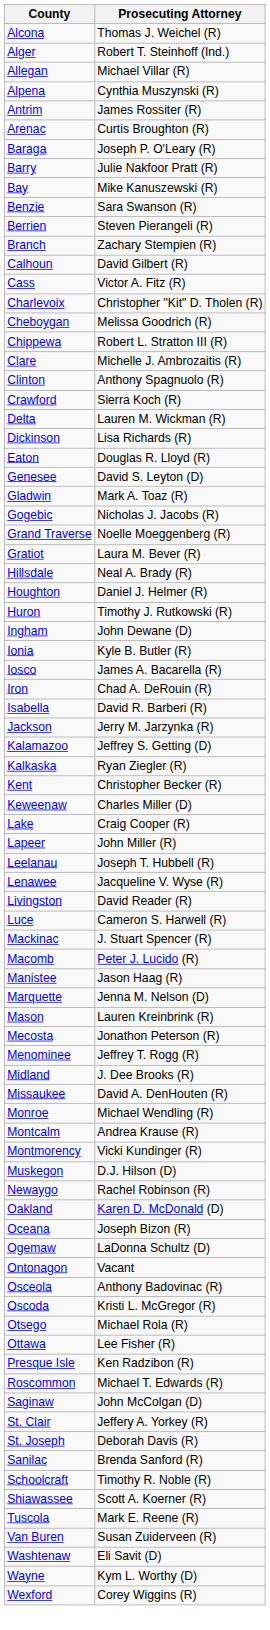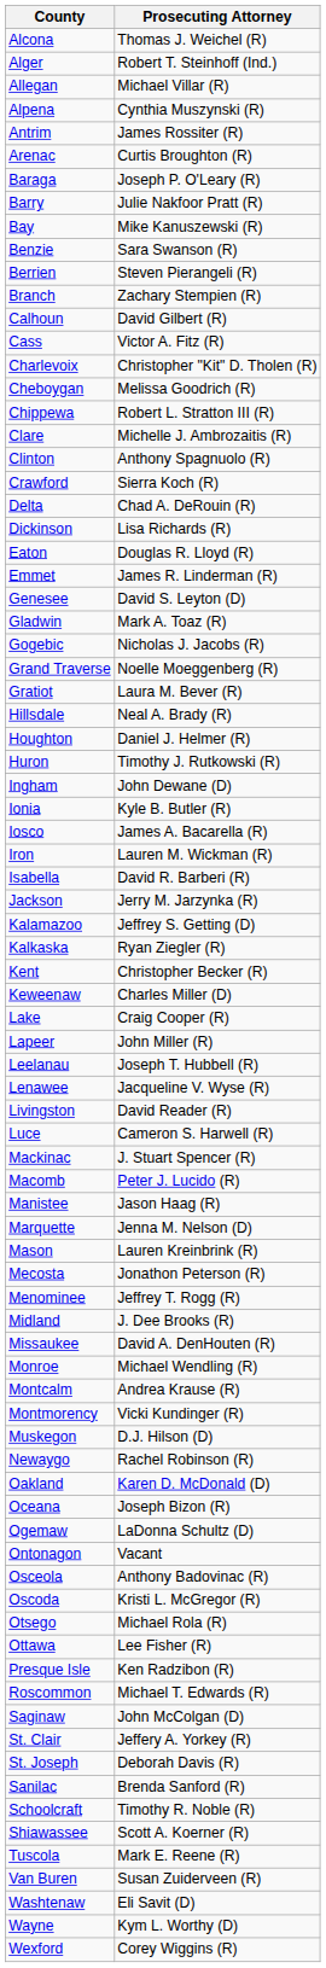 <table class="wikitable">
 <tr>
 <th>County</th>
 <th>Prosecuting Attorney</th>
 </tr>
 <tr>
 <td><a href='#'>Alcona</a></td>
 <td>Thomas J. Weichel (R)</td>
 </tr>
 <tr>
 <td><a href='#'>Alger</a></td>
 <td>Robert T. Steinhoff (Ind.)</td>
 </tr>
 <tr>
 <td><a href='#'>Allegan</a></td>
 <td>Michael Villar (R)</td>
 </tr>
 <tr>
 <td><a href='#'>Alpena</a></td>
 <td>Cynthia Muszynski (R)</td>
 </tr>
 <tr>
 <td><a href='#'>Antrim</a></td>
 <td>James Rossiter (R)</td>
 </tr>
 <tr>
 <td><a href='#'>Arenac</a></td>
 <td>Curtis Broughton (R)</td>
 </tr>
 <tr>
 <td><a href='#'>Baraga</a></td>
 <td>Joseph P. O'Leary (R)</td>
 </tr>
 <tr>
 <td><a href='#'>Barry</a></td>
 <td>Julie Nakfoor Pratt (R)</td>
 </tr>
 <tr>
 <td><a href='#'>Bay</a></td>
 <td>Mike Kanuszewski (R)</td>
 </tr>
 <tr>
 <td><a href='#'>Benzie</a></td>
 <td>Sara Swanson (R)</td>
 </tr>
 <tr>
 <td><a href='#'>Berrien</a></td>
 <td>Steven Pierangeli (R)</td>
 </tr>
 <tr>
 <td><a href='#'>Branch</a></td>
 <td>Zachary Stempien (R)</td>
 </tr>
 <tr>
 <td><a href='#'>Calhoun</a></td>
 <td>David Gilbert (R)</td>
 </tr>
 <tr>
 <td><a href='#'>Cass</a></td>
 <td>Victor A. Fitz (R)</td>
 </tr>
 <tr>
 <td><a href='#'>Charlevoix</a></td>
 <td>Christopher "Kit" D. Tholen  (R)</td>
 </tr>
 <tr>
 <td><a href='#'>Cheboygan</a></td>
 <td>Melissa Goodrich (R)</td>
 </tr>
 <tr>
 <td><a href='#'>Chippewa</a></td>
 <td>Robert L. Stratton III (R)</td>
 </tr>
 <tr>
 <td><a href='#'>Clare</a></td>
 <td>Michelle J. Ambrozaitis (R)</td>
 </tr>
 <tr>
 <td><a href='#'>Clinton</a></td>
 <td>Anthony Spagnuolo (R)</td>
 </tr>
 <tr>
 <td><a href='#'>Crawford</a></td>
 <td>Sierra Koch (R)</td>
 </tr>
 <tr>
 <td><a href='#'>Delta</a></td>
-<td>Lauren M. Wickman (R)</td>
+<td>Chad A. DeRouin (R)</td>
 </tr>
 <tr>
 <td><a href='#'>Dickinson</a></td>
 <td>Lisa Richards (R)</td>
 </tr>
 <tr>
 <td><a href='#'>Eaton</a></td>
 <td>Douglas R. Lloyd (R)</td>
+</tr>
+<tr>
+<td><a href='#'>Emmet</a></td>
+<td>James R. Linderman (R)</td>
 </tr>
 <tr>
 <td><a href='#'>Genesee</a></td>
 <td>David S. Leyton (D)</td>
 </tr>
 <tr>
 <td><a href='#'>Gladwin</a></td>
 <td>Mark A. Toaz (R)</td>
 </tr>
 <tr>
 <td><a href='#'>Gogebic</a></td>
 <td>Nicholas J. Jacobs (R)</td>
 </tr>
 <tr>
 <td><a href='#'>Grand Traverse</a></td>
 <td>Noelle Moeggenberg (R)</td>
 </tr>
 <tr>
 <td><a href='#'>Gratiot</a></td>
 <td>Laura M. Bever (R)</td>
 </tr>
 <tr>
 <td><a href='#'>Hillsdale</a></td>
 <td>Neal A. Brady (R)</td>
 </tr>
 <tr>
 <td><a href='#'>Houghton</a></td>
 <td>Daniel J. Helmer (R)</td>
 </tr>
 <tr>
 <td><a href='#'>Huron</a></td>
 <td>Timothy J. Rutkowski (R)</td>
 </tr>
 <tr>
 <td><a href='#'>Ingham</a></td>
 <td>John Dewane (D)</td>
 </tr>
 <tr>
 <td><a href='#'>Ionia</a></td>
 <td>Kyle B. Butler (R)</td>
 </tr>
 <tr>
 <td><a href='#'>Iosco</a></td>
 <td>James A. Bacarella (R)</td>
 </tr>
 <tr>
 <td><a href='#'>Iron</a></td>
-<td>Chad A. DeRouin (R)</td>
+<td>Lauren M. Wickman (R)</td>
 </tr>
 <tr>
 <td><a href='#'>Isabella</a></td>
 <td>David R. Barberi (R)</td>
 </tr>
 <tr>
 <td><a href='#'>Jackson</a></td>
 <td>Jerry M. Jarzynka (R)</td>
 </tr>
 <tr>
 <td><a href='#'>Kalamazoo</a></td>
 <td>Jeffrey S. Getting (D)</td>
 </tr>
 <tr>
 <td><a href='#'>Kalkaska</a></td>
 <td>Ryan Ziegler (R)</td>
 </tr>
 <tr>
 <td><a href='#'>Kent</a></td>
 <td>Christopher Becker (R)</td>
 </tr>
 <tr>
 <td><a href='#'>Keweenaw</a></td>
 <td>Charles Miller (D)</td>
 </tr>
 <tr>
 <td><a href='#'>Lake</a></td>
 <td>Craig Cooper (R)</td>
 </tr>
 <tr>
 <td><a href='#'>Lapeer</a></td>
 <td>John Miller (R)</td>
 </tr>
 <tr>
 <td><a href='#'>Leelanau</a></td>
 <td>Joseph T. Hubbell (R)</td>
 </tr>
 <tr>
 <td><a href='#'>Lenawee</a></td>
 <td>Jacqueline V. Wyse (R)</td>
 </tr>
 <tr>
 <td><a href='#'>Livingston</a></td>
 <td>David Reader (R)</td>
 </tr>
 <tr>
 <td><a href='#'>Luce</a></td>
 <td>Cameron S. Harwell (R)</td>
 </tr>
 <tr>
 <td><a href='#'>Mackinac</a></td>
 <td>J. Stuart Spencer (R)</td>
 </tr>
 <tr>
 <td><a href='#'>Macomb</a></td>
 <td><a href='#'>Peter J. Lucido</a> (R)</td>
 </tr>
 <tr>
 <td><a href='#'>Manistee</a></td>
 <td>Jason Haag (R)</td>
 </tr>
 <tr>
 <td><a href='#'>Marquette</a></td>
 <td>Jenna M. Nelson (D)</td>
 </tr>
 <tr>
 <td><a href='#'>Mason</a></td>
 <td>Lauren Kreinbrink (R)</td>
 </tr>
 <tr>
 <td><a href='#'>Mecosta</a></td>
 <td>Jonathon Peterson (R)</td>
 </tr>
 <tr>
 <td><a href='#'>Menominee</a></td>
 <td>Jeffrey T. Rogg (R)</td>
 </tr>
 <tr>
 <td><a href='#'>Midland</a></td>
 <td>J. Dee Brooks (R)</td>
 </tr>
 <tr>
 <td><a href='#'>Missaukee</a></td>
 <td>David A. DenHouten (R)</td>
 </tr>
 <tr>
 <td><a href='#'>Monroe</a></td>
 <td>Michael Wendling (R)</td>
 </tr>
 <tr>
 <td><a href='#'>Montcalm</a></td>
 <td>Andrea Krause (R)</td>
 </tr>
 <tr>
 <td><a href='#'>Montmorency</a></td>
 <td>Vicki Kundinger (R)</td>
 </tr>
 <tr>
 <td><a href='#'>Muskegon</a></td>
 <td>D.J. Hilson (D)</td>
 </tr>
 <tr>
 <td><a href='#'>Newaygo</a></td>
 <td>Rachel Robinson (R)</td>
 </tr>
 <tr>
 <td><a href='#'>Oakland</a></td>
 <td><a href='#'>Karen D. McDonald</a> (D)</td>
 </tr>
 <tr>
 <td><a href='#'>Oceana</a></td>
 <td>Joseph Bizon (R)</td>
 </tr>
 <tr>
 <td><a href='#'>Ogemaw</a></td>
 <td>LaDonna Schultz (D)</td>
 </tr>
 <tr>
 <td><a href='#'>Ontonagon</a></td>
 <td>Vacant</td>
 </tr>
 <tr>
 <td><a href='#'>Osceola</a></td>
 <td>Anthony Badovinac (R)</td>
 </tr>
 <tr>
 <td><a href='#'>Oscoda</a></td>
 <td>Kristi L. McGregor (R)</td>
 </tr>
 <tr>
 <td><a href='#'>Otsego</a></td>
 <td>Michael Rola (R)</td>
 </tr>
 <tr>
 <td><a href='#'>Ottawa</a></td>
 <td>Lee Fisher (R)</td>
 </tr>
 <tr>
 <td><a href='#'>Presque Isle</a></td>
 <td>Ken Radzibon (R)</td>
 </tr>
 <tr>
 <td><a href='#'>Roscommon</a></td>
 <td>Michael T. Edwards (R)</td>
 </tr>
 <tr>
 <td><a href='#'>Saginaw</a></td>
 <td>John McColgan (D)</td>
 </tr>
 <tr>
 <td><a href='#'>St. Clair</a></td>
 <td>Jeffery A. Yorkey (R)</td>
 </tr>
 <tr>
 <td><a href='#'>St. Joseph</a></td>
 <td>Deborah Davis (R)</td>
 </tr>
 <tr>
 <td><a href='#'>Sanilac</a></td>
 <td>Brenda Sanford (R)</td>
 </tr>
 <tr>
 <td><a href='#'>Schoolcraft</a></td>
 <td>Timothy R. Noble (R)</td>
 </tr>
 <tr>
 <td><a href='#'>Shiawassee</a></td>
 <td>Scott A. Koerner  (R)</td>
 </tr>
 <tr>
 <td><a href='#'>Tuscola</a></td>
 <td>Mark E. Reene (R)</td>
 </tr>
 <tr>
 <td><a href='#'>Van Buren</a></td>
 <td>Susan Zuiderveen (R)</td>
 </tr>
 <tr>
 <td><a href='#'>Washtenaw</a></td>
 <td>Eli Savit (D)</td>
 </tr>
 <tr>
 <td><a href='#'>Wayne</a></td>
 <td>Kym L. Worthy (D)</td>
 </tr>
 <tr>
 <td><a href='#'>Wexford</a></td>
 <td>Corey Wiggins (R)</td>
 </tr>
 </table>
